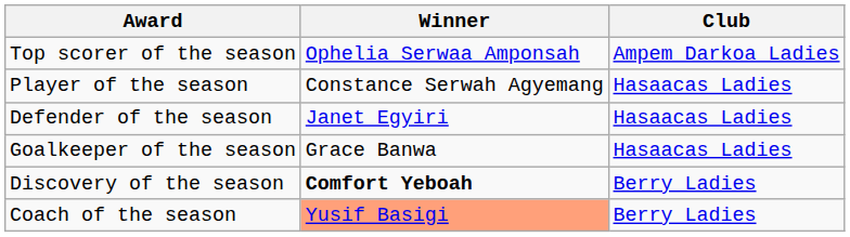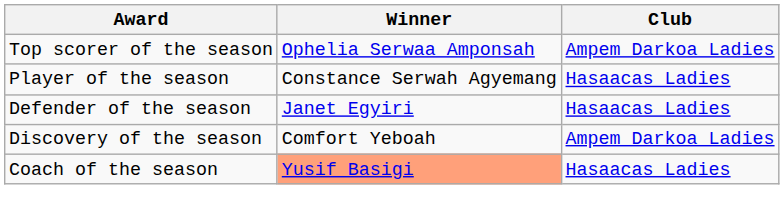 <table class="wikitable">
 <tr>
 <th>Award</th>
 <th>Winner</th>
 <th>Club</th>
 </tr>
 <tr>
 <td>Top scorer of the season</td>
 <td> <a href='#'>Ophelia Serwaa Amponsah</a></td>
 <td><a href='#'>Ampem Darkoa Ladies</a></td>
 </tr>
 <tr>
 <td>Player of the season</td>
 <td> Constance Serwah Agyemang</td>
 <td><a href='#'>Hasaacas Ladies</a></td>
 </tr>
 <tr>
 <td>Defender of the season</td>
 <td> <a href='#'>Janet Egyiri</a></td>
 <td><a href='#'>Hasaacas Ladies</a></td>
 </tr>
 <tr>
-<td>Goalkeeper of the season</td>
-<td> Grace Banwa</td>
-<td><a href='#'>Hasaacas Ladies</a></td>
-</tr>
-<tr>
 <td>Discovery of the season</td>
-<td><strong> Comfort Yeboah</strong></td>
-<td><a href='#'>Berry Ladies</a></td>
+<td> Comfort Yeboah</td>
+<td><a href='#'>Ampem Darkoa Ladies</a></td>
 </tr>
 <tr>
 <td>Coach of the season</td>
 <td style="background: lightsalmon;"> <a href='#'>Yusif Basigi</a></td>
-<td><a href='#'>Berry Ladies</a></td>
+<td><a href='#'>Hasaacas Ladies</a></td>
 </tr>
 </table>
